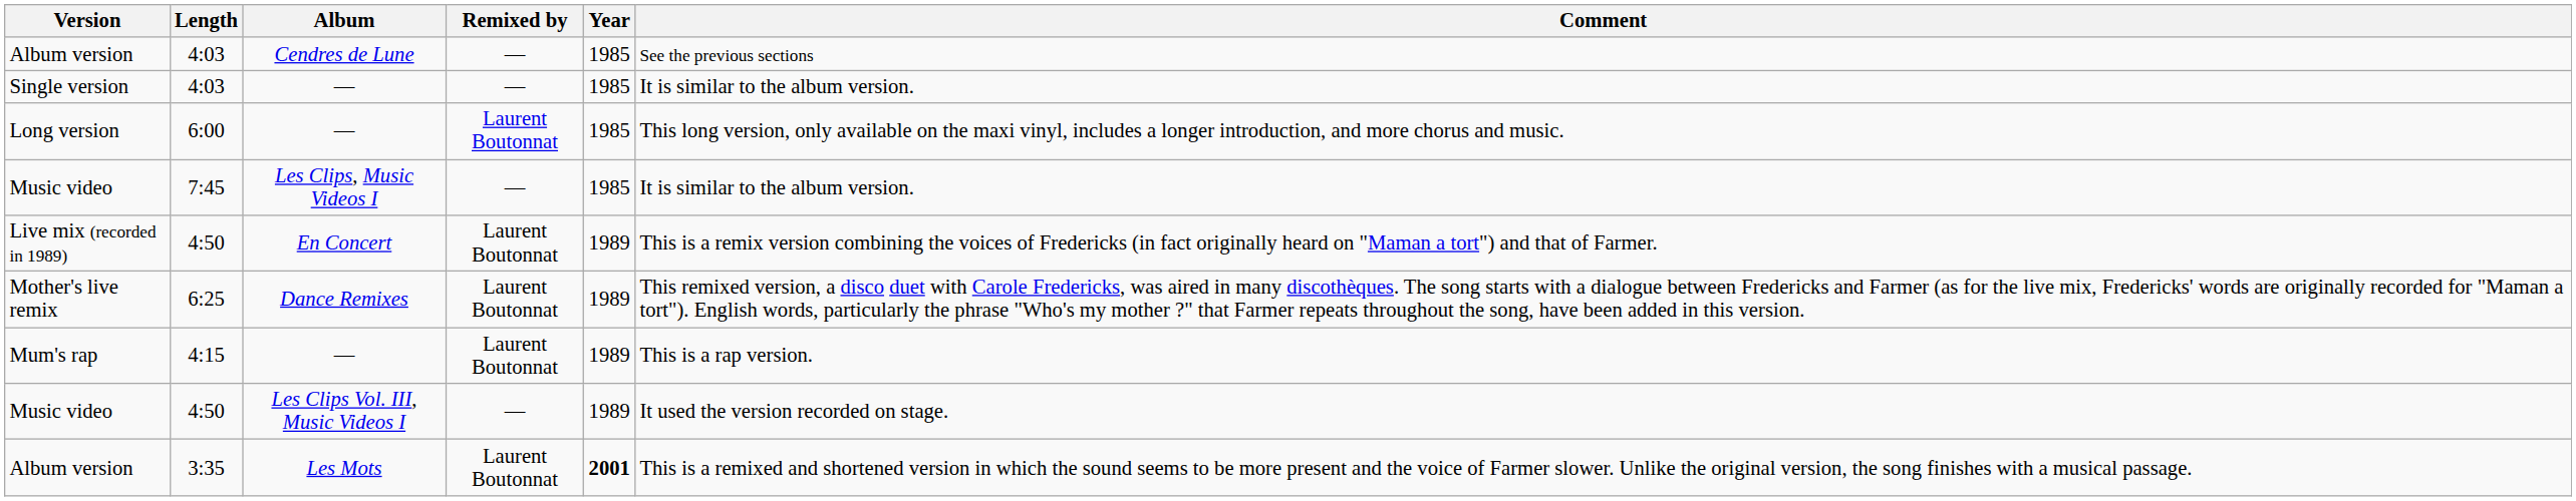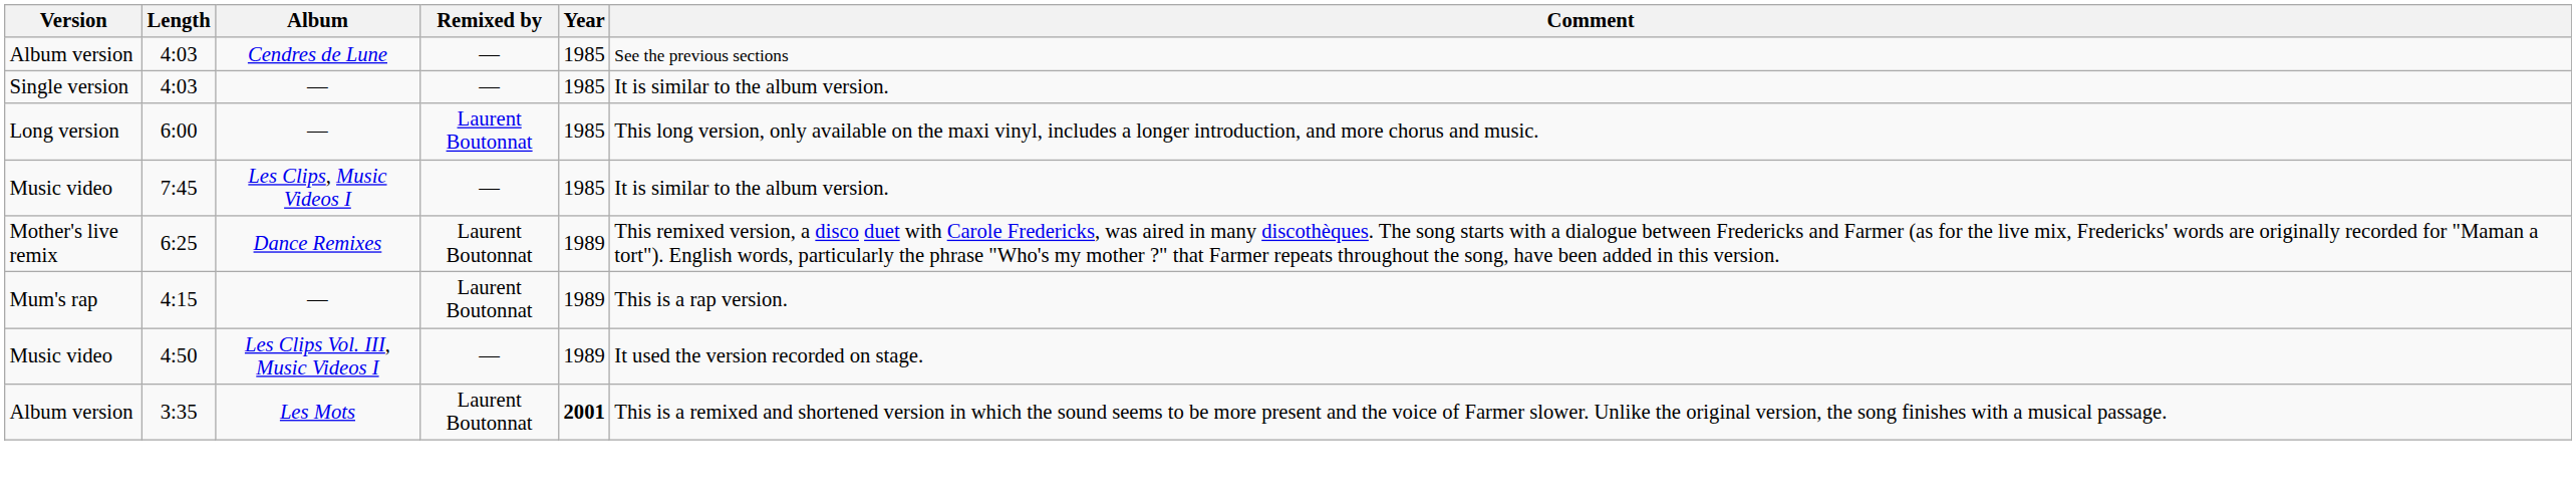 <table class="wikitable sortable" width="100%" border="1">
 <tr>
 <th>Version</th>
 <th>Length</th>
 <th>Album</th>
 <th>Remixed by</th>
 <th>Year</th>
 <th>Comment</th>
 </tr>
 <tr>
 <td>Album version</td>
 <td align="center">4:03</td>
 <td align="center"><em><a href='#'>Cendres de Lune</a></em></td>
 <td align="center">—</td>
 <td align="center">1985</td>
 <td><small>See the previous sections</small></td>
 </tr>
 <tr>
 <td>Single version</td>
 <td align="center">4:03</td>
 <td align="center">—</td>
 <td align="center">—</td>
 <td align="center">1985</td>
 <td>It is similar to the album version.</td>
 </tr>
 <tr>
 <td>Long version</td>
 <td align="center">6:00</td>
 <td align="center">—</td>
 <td align="center"><a href='#'>Laurent Boutonnat</a></td>
 <td align="center">1985</td>
 <td>This long version, only available on the maxi vinyl, includes a longer introduction, and more chorus and music.</td>
 </tr>
 <tr>
 <td>Music video</td>
 <td align="center">7:45</td>
 <td align="center"><em><a href='#'>Les Clips</a></em>, <em><a href='#'>Music Videos I</a></em></td>
 <td align="center">—</td>
 <td align="center">1985</td>
 <td>It is similar to the album version.</td>
 </tr>
 <tr>
-<td>Live mix <small>(recorded in 1989)</small></td>
-<td align="center">4:50</td>
-<td align="center"><em><a href='#'>En Concert</a></em></td>
-<td align="center">Laurent Boutonnat</td>
-<td align="center">1989</td>
-<td>This is a remix version combining the voices of Fredericks (in fact originally heard on "<a href='#'>Maman a tort</a>") and that of Farmer.</td>
-</tr>
-<tr>
 <td>Mother's live remix</td>
 <td align="center">6:25</td>
 <td align="center"><em><a href='#'>Dance Remixes</a></em></td>
 <td align="center">Laurent Boutonnat</td>
 <td align="center">1989</td>
 <td>This remixed version, a <a href='#'>disco</a> <a href='#'>duet</a> with <a href='#'>Carole Fredericks</a>, was aired in many <a href='#'>discothèques</a>. The song starts with a dialogue between Fredericks and Farmer (as for the live mix, Fredericks' words are originally recorded for "Maman a tort"). English words, particularly the phrase "Who's my mother ?" that Farmer repeats throughout the song, have been added in this version.</td>
 </tr>
 <tr>
 <td>Mum's rap</td>
 <td align="center">4:15</td>
 <td align="center">—</td>
 <td align="center">Laurent Boutonnat</td>
 <td align="center">1989</td>
 <td>This is a rap version.</td>
 </tr>
 <tr>
 <td>Music video</td>
 <td align="center">4:50</td>
 <td align="center"><em><a href='#'>Les Clips Vol. III</a></em>, <em><a href='#'>Music Videos I</a></em></td>
 <td align="center">—</td>
 <td align="center">1989</td>
 <td>It used the version recorded on stage.</td>
 </tr>
 <tr>
 <td>Album version</td>
 <td align="center">3:35</td>
 <td align="center"><em><a href='#'>Les Mots</a></em></td>
 <td align="center">Laurent Boutonnat</td>
 <td align="center"><strong>2001</strong></td>
 <td>This is a remixed and shortened version in which the sound seems to be more present and the voice of Farmer slower. Unlike the original version, the song finishes with a musical passage.</td>
 </tr>
 </table>
